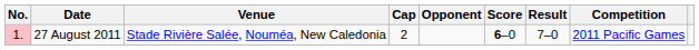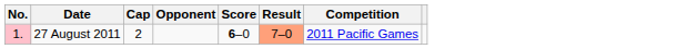 <table class="wikitable sortable" style="text-align:center;">
 <tr>
 <th scope="col">No.</th>
 <th scope="col">Date</th>
-<th scope="col">Venue</th>
 <th>Cap</th>
 <th scope="col">Opponent</th>
 <th scope="col">Score</th>
 <th scope="col">Result</th>
 <th scope="col">Competition</th>
 <th scope="col" class="unsortable"></th>
 </tr>
 <tr>
 <td style="background: pink;">1.</td>
 <td style="text-align:left;">27 August 2011</td>
-<td style="text-align:left;"><a href='#'>Stade Rivière Salée</a>, <a href='#'>Nouméa</a>, New Caledonia</td>
 <td>2</td>
 <td style="text-align:left;"></td>
 <td><strong>6</strong>–0</td>
-<td>7–0</td>
+<td style="background: lightsalmon;">7–0</td>
 <td><a href='#'>2011 Pacific Games</a></td>
 <td></td>
 </tr>
 </table>
